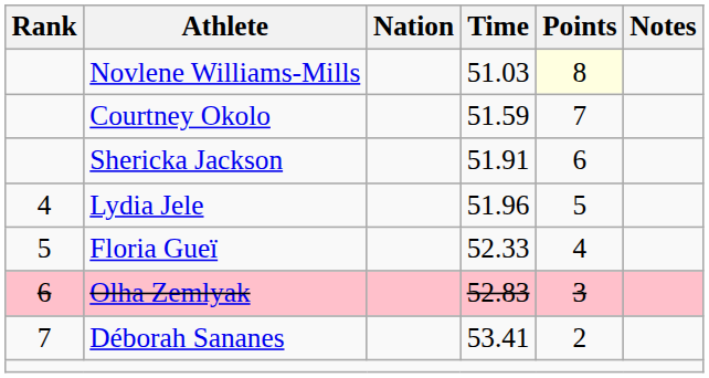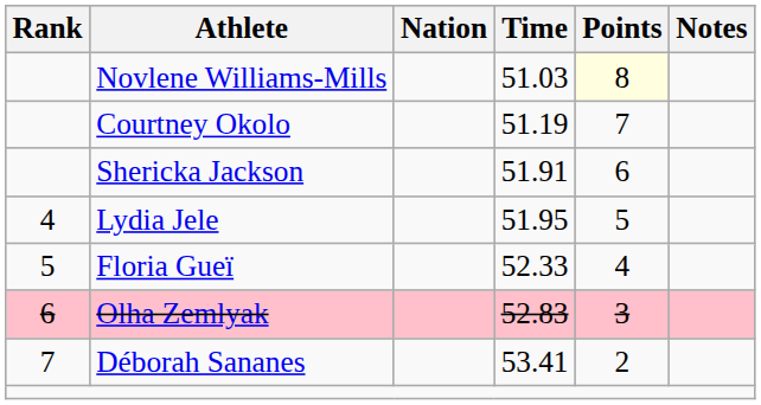 <table class="wikitable mw-datatable sortable" style="text-align:center;">
 <tr>
 <th>Rank</th>
 <th>Athlete</th>
 <th>Nation</th>
 <th>Time</th>
 <th>Points</th>
 <th>Notes</th>
 </tr>
 <tr>
 <td></td>
 <td align=left><a href='#'>Novlene Williams-Mills</a></td>
 <td align=left></td>
 <td>51.03</td>
 <td style="background: lightyellow;">8</td>
 <td></td>
 </tr>
 <tr>
 <td></td>
 <td align=left><a href='#'>Courtney Okolo</a></td>
 <td align=left></td>
-<td>51.59</td>
+<td>51.19</td>
 <td>7</td>
 <td></td>
 </tr>
 <tr>
 <td></td>
 <td align=left><a href='#'>Shericka Jackson</a></td>
 <td align=left></td>
 <td>51.91</td>
 <td>6</td>
 <td></td>
 </tr>
 <tr>
 <td>4</td>
 <td align=left><a href='#'>Lydia Jele</a></td>
 <td align=left></td>
-<td>51.96</td>
+<td>51.95</td>
 <td>5</td>
 <td></td>
 </tr>
 <tr>
 <td>5</td>
 <td align=left><a href='#'>Floria Gueï</a></td>
 <td align=left></td>
 <td>52.33</td>
 <td>4</td>
 <td></td>
 </tr>
 <tr bgcolor=pink>
 <td><s>6</s></td>
 <td align=left><s><a href='#'>Olha Zemlyak</a></s></td>
 <td align=left><s></s></td>
 <td><s>52.83</s></td>
 <td><s>3</s></td>
 <td></td>
 </tr>
 <tr>
 <td>7</td>
 <td align=left><a href='#'>Déborah Sananes</a></td>
 <td align=left></td>
 <td>53.41</td>
 <td>2</td>
 <td></td>
 </tr>
 <tr class="sortbottom">
 <td colspan=6></td>
 </tr>
 </table>
